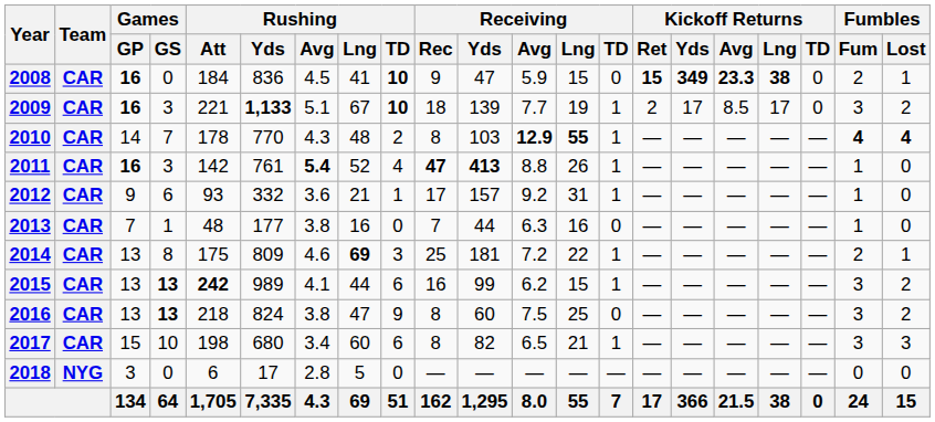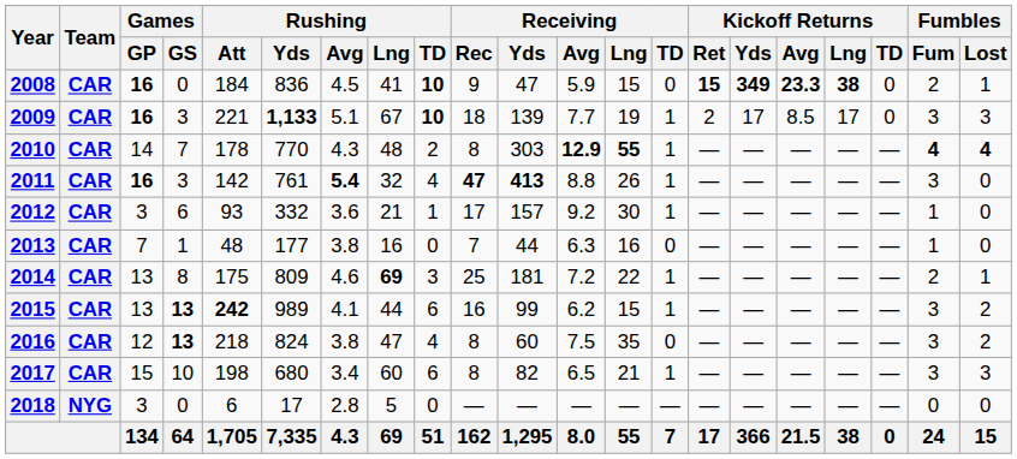 <table class="wikitable" style="text-align: center;">
 <tr>
 <th rowspan="2">Year</th>
 <th rowspan="2">Team</th>
 <th colspan="2">Games</th>
 <th colspan="5">Rushing</th>
 <th colspan="5">Receiving</th>
 <th colspan="5">Kickoff Returns</th>
 <th colspan="2">Fumbles</th>
 </tr>
 <tr>
 <th>GP</th>
 <th>GS</th>
 <th>Att</th>
 <th>Yds</th>
 <th>Avg</th>
 <th>Lng</th>
 <th>TD</th>
 <th>Rec</th>
 <th>Yds</th>
 <th>Avg</th>
 <th>Lng</th>
 <th>TD</th>
 <th>Ret</th>
 <th>Yds</th>
 <th>Avg</th>
 <th>Lng</th>
 <th>TD</th>
 <th>Fum</th>
 <th>Lost</th>
 </tr>
 <tr>
 <th><a href='#'>2008</a></th>
 <th><a href='#'>CAR</a></th>
 <td><strong>16</strong></td>
 <td>0</td>
 <td>184</td>
 <td>836</td>
 <td>4.5</td>
 <td>41</td>
 <td><strong>10</strong></td>
 <td>9</td>
 <td>47</td>
 <td>5.9</td>
 <td>15</td>
 <td>0</td>
 <td><strong>15</strong></td>
 <td><strong>349</strong></td>
 <td><strong>23.3</strong></td>
 <td><strong>38</strong></td>
 <td>0</td>
 <td>2</td>
 <td>1</td>
 </tr>
 <tr>
 <th><a href='#'>2009</a></th>
 <th><a href='#'>CAR</a></th>
 <td><strong>16</strong></td>
 <td>3</td>
 <td>221</td>
 <td><strong>1,133</strong></td>
 <td>5.1</td>
 <td>67</td>
 <td><strong>10</strong></td>
 <td>18</td>
 <td>139</td>
 <td>7.7</td>
 <td>19</td>
 <td>1</td>
 <td>2</td>
 <td>17</td>
 <td>8.5</td>
 <td>17</td>
 <td>0</td>
 <td>3</td>
-<td>2</td>
+<td>3</td>
 </tr>
 <tr>
 <th><a href='#'>2010</a></th>
 <th><a href='#'>CAR</a></th>
 <td>14</td>
 <td>7</td>
 <td>178</td>
 <td>770</td>
 <td>4.3</td>
 <td>48</td>
 <td>2</td>
 <td>8</td>
-<td>103</td>
+<td>303</td>
 <td><strong>12.9</strong></td>
 <td><strong>55</strong></td>
 <td>1</td>
 <td>—</td>
 <td>—</td>
 <td>—</td>
 <td>—</td>
 <td>—</td>
 <td><strong>4</strong></td>
 <td><strong>4</strong></td>
 </tr>
 <tr>
 <th><a href='#'>2011</a></th>
 <th><a href='#'>CAR</a></th>
 <td><strong>16</strong></td>
 <td>3</td>
 <td>142</td>
 <td>761</td>
 <td><strong>5.4</strong></td>
-<td>52</td>
+<td>32</td>
 <td>4</td>
 <td><strong>47</strong></td>
 <td><strong>413</strong></td>
 <td>8.8</td>
 <td>26</td>
 <td>1</td>
 <td>—</td>
 <td>—</td>
 <td>—</td>
 <td>—</td>
 <td>—</td>
-<td>1</td>
+<td>3</td>
 <td>0</td>
 </tr>
 <tr>
 <th><a href='#'>2012</a></th>
 <th><a href='#'>CAR</a></th>
-<td>9</td>
+<td>3</td>
 <td>6</td>
 <td>93</td>
 <td>332</td>
 <td>3.6</td>
 <td>21</td>
 <td>1</td>
 <td>17</td>
 <td>157</td>
 <td>9.2</td>
-<td>31</td>
+<td>30</td>
 <td>1</td>
 <td>—</td>
 <td>—</td>
 <td>—</td>
 <td>—</td>
 <td>—</td>
 <td>1</td>
 <td>0</td>
 </tr>
 <tr>
 <th><a href='#'>2013</a></th>
 <th><a href='#'>CAR</a></th>
 <td>7</td>
 <td>1</td>
 <td>48</td>
 <td>177</td>
 <td>3.8</td>
 <td>16</td>
 <td>0</td>
 <td>7</td>
 <td>44</td>
 <td>6.3</td>
 <td>16</td>
 <td>0</td>
 <td>—</td>
 <td>—</td>
 <td>—</td>
 <td>—</td>
 <td>—</td>
 <td>1</td>
 <td>0</td>
 </tr>
 <tr>
 <th><a href='#'>2014</a></th>
 <th><a href='#'>CAR</a></th>
 <td>13</td>
 <td>8</td>
 <td>175</td>
 <td>809</td>
 <td>4.6</td>
 <td><strong>69</strong></td>
 <td>3</td>
 <td>25</td>
 <td>181</td>
 <td>7.2</td>
 <td>22</td>
 <td>1</td>
 <td>—</td>
 <td>—</td>
 <td>—</td>
 <td>—</td>
 <td>—</td>
 <td>2</td>
 <td>1</td>
 </tr>
 <tr>
 <th><a href='#'>2015</a></th>
 <th><a href='#'>CAR</a></th>
 <td>13</td>
 <td><strong>13</strong></td>
 <td><strong>242</strong></td>
 <td>989</td>
 <td>4.1</td>
 <td>44</td>
 <td>6</td>
 <td>16</td>
 <td>99</td>
 <td>6.2</td>
 <td>15</td>
 <td>1</td>
 <td>—</td>
 <td>—</td>
 <td>—</td>
 <td>—</td>
 <td>—</td>
 <td>3</td>
 <td>2</td>
 </tr>
 <tr>
 <th><a href='#'>2016</a></th>
 <th><a href='#'>CAR</a></th>
-<td>13</td>
+<td>12</td>
 <td><strong>13</strong></td>
 <td>218</td>
 <td>824</td>
 <td>3.8</td>
 <td>47</td>
-<td>9</td>
+<td>4</td>
 <td>8</td>
 <td>60</td>
 <td>7.5</td>
-<td>25</td>
+<td>35</td>
 <td>0</td>
 <td>—</td>
 <td>—</td>
 <td>—</td>
 <td>—</td>
 <td>—</td>
 <td>3</td>
 <td>2</td>
 </tr>
 <tr>
 <th><a href='#'>2017</a></th>
 <th><a href='#'>CAR</a></th>
 <td>15</td>
 <td>10</td>
 <td>198</td>
 <td>680</td>
 <td>3.4</td>
 <td>60</td>
 <td>6</td>
 <td>8</td>
 <td>82</td>
 <td>6.5</td>
 <td>21</td>
 <td>1</td>
 <td>—</td>
 <td>—</td>
 <td>—</td>
 <td>—</td>
 <td>—</td>
 <td>3</td>
 <td>3</td>
 </tr>
 <tr>
 <th><a href='#'>2018</a></th>
 <th><a href='#'>NYG</a></th>
 <td>3</td>
 <td>0</td>
 <td>6</td>
 <td>17</td>
 <td>2.8</td>
 <td>5</td>
 <td>0</td>
 <td>—</td>
 <td>—</td>
 <td>—</td>
 <td>—</td>
 <td>—</td>
 <td>—</td>
 <td>—</td>
 <td>—</td>
 <td>—</td>
 <td>—</td>
 <td>0</td>
 <td>0</td>
 </tr>
 <tr>
 <th colspan="2"></th>
 <th>134</th>
 <th>64</th>
 <th>1,705</th>
 <th>7,335</th>
 <th>4.3</th>
 <th>69</th>
 <th>51</th>
 <th>162</th>
 <th>1,295</th>
 <th>8.0</th>
 <th>55</th>
 <th>7</th>
 <th>17</th>
 <th>366</th>
 <th>21.5</th>
 <th>38</th>
 <th>0</th>
 <th>24</th>
 <th>15</th>
 </tr>
 </table>
